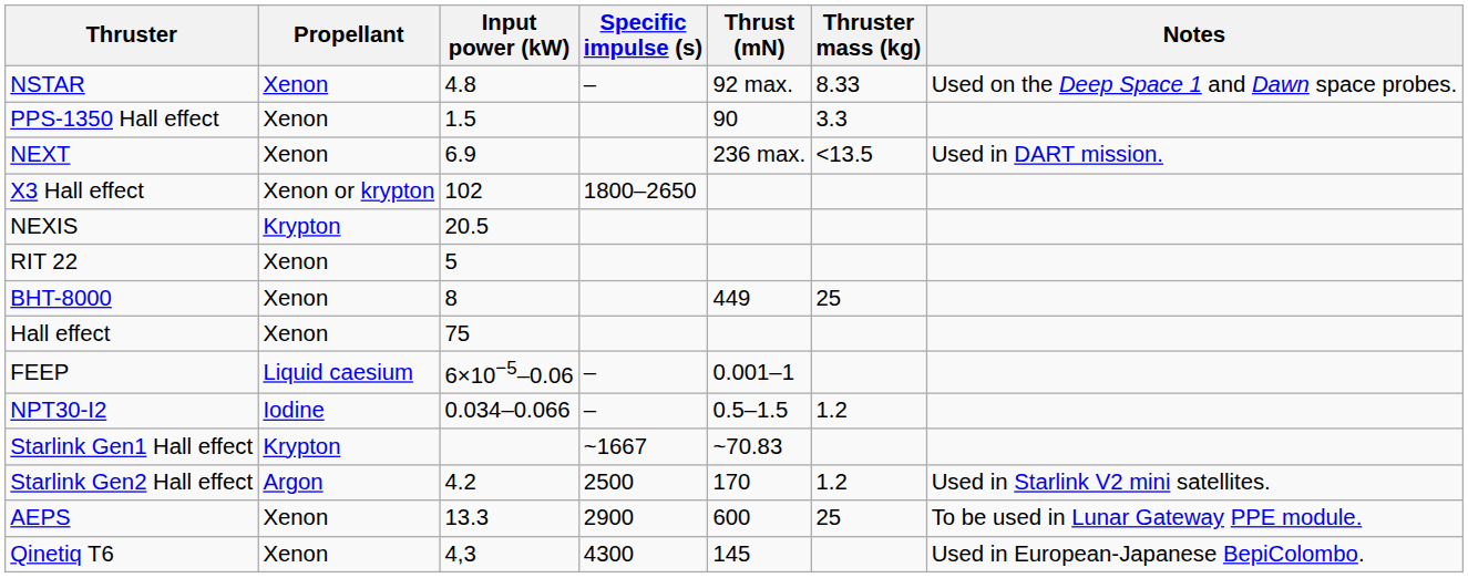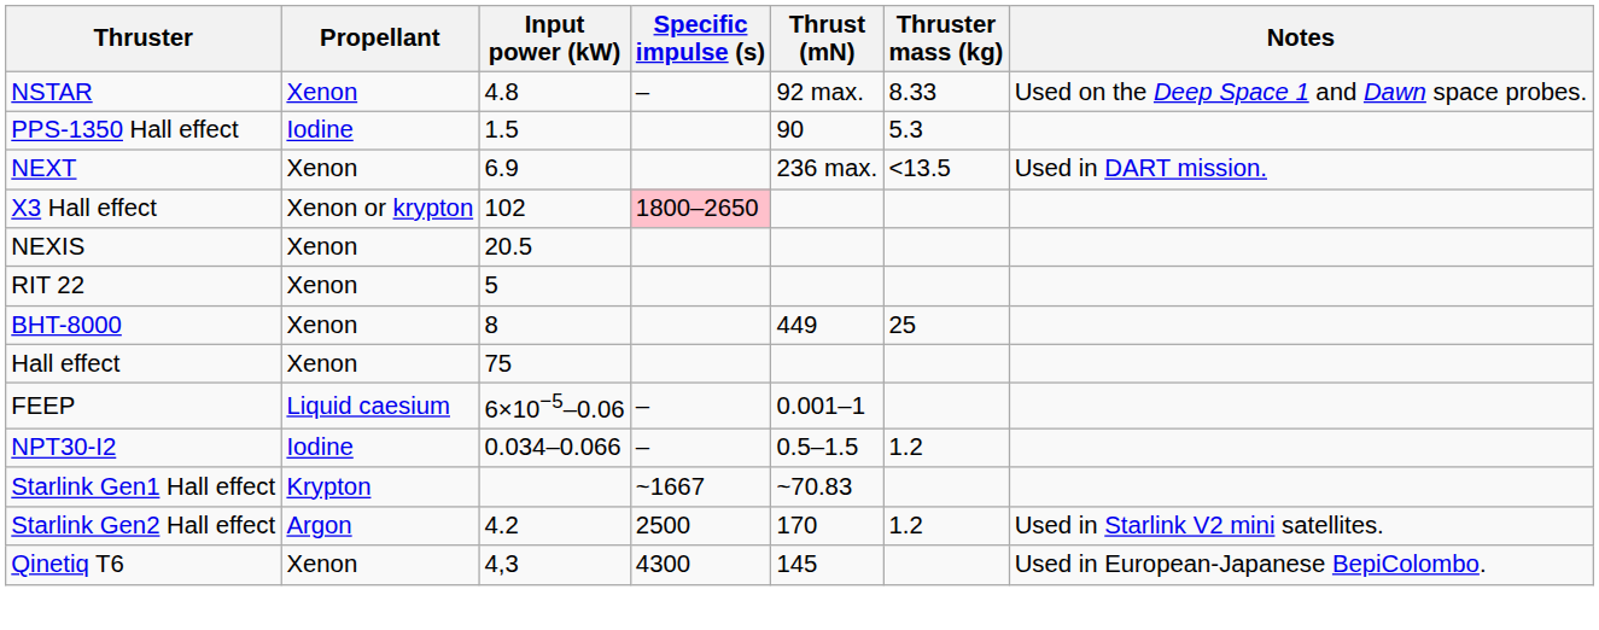 <table class="wikitable sortable">
 <tr>
 <th>Thruster</th>
 <th>Propellant</th>
 <th data-sort-type=number>Input <br>power (kW)</th>
 <th><a href='#'>Specific <br>impulse</a> (s)</th>
 <th>Thrust <br>(mN)</th>
 <th>Thruster <br>mass (kg)</th>
 <th>Notes</th>
 </tr>
 <tr>
 <td><a href='#'>NSTAR</a></td>
 <td><a href='#'>Xenon</a></td>
 <td>4.8</td>
 <td>–</td>
 <td>92 max.</td>
 <td>8.33 </td>
 <td>Used on the <em><a href='#'>Deep Space 1</a></em> and <em><a href='#'>Dawn</a></em> space probes.</td>
 </tr>
 <tr>
 <td><a href='#'>PPS-1350</a> Hall effect</td>
-<td>Xenon</td>
+<td><a href='#'>Iodine</a></td>
 <td>1.5</td>
 <td></td>
 <td>90</td>
-<td>3.3</td>
+<td>5.3</td>
 <td></td>
 </tr>
 <tr>
 <td><a href='#'>NEXT</a></td>
 <td>Xenon</td>
 <td>6.9</td>
 <td></td>
 <td>236 max.</td>
 <td><13.5 </td>
 <td>Used in <a href='#'>DART mission.</a></td>
 </tr>
 <tr>
 <td><a href='#'>X3</a> Hall effect</td>
 <td>Xenon or <a href='#'>krypton</a></td>
 <td>102</td>
-<td>1800–2650</td>
+<td style="background: pink;">1800–2650</td>
 <td></td>
 <td></td>
 <td></td>
 </tr>
 <tr>
 <td>NEXIS</td>
-<td><a href='#'>Krypton</a></td>
+<td>Xenon</td>
 <td>20.5</td>
 <td></td>
 <td></td>
 <td></td>
 <td></td>
 </tr>
 <tr>
 <td>RIT 22</td>
 <td>Xenon</td>
 <td>5</td>
 <td></td>
 <td></td>
 <td></td>
 <td></td>
 </tr>
 <tr>
 <td><a href='#'>BHT-8000</a></td>
 <td>Xenon</td>
 <td>8</td>
 <td></td>
 <td>449</td>
 <td>25</td>
 <td></td>
 </tr>
 <tr>
 <td>Hall effect</td>
 <td>Xenon</td>
 <td>75</td>
 <td></td>
 <td></td>
 <td></td>
 <td></td>
 </tr>
 <tr>
 <td>FEEP</td>
 <td><a href='#'>Liquid caesium</a></td>
 <td data-sort-value=0.0006>6×10<sup>−5</sup>–0.06</td>
 <td>–</td>
 <td>0.001–1</td>
 <td></td>
 <td></td>
 </tr>
 <tr>
 <td><a href='#'>NPT30-I2</a></td>
 <td><a href='#'>Iodine</a></td>
 <td data-sort-value=0.055>0.034–0.066 </td>
 <td>–</td>
 <td>0.5–1.5</td>
 <td>1.2  </td>
 <td></td>
 </tr>
 <tr>
 <td><a href='#'>Starlink Gen1</a> Hall effect</td>
 <td><a href='#'>Krypton</a></td>
 <td></td>
 <td>~1667</td>
 <td>~70.83</td>
 <td></td>
 <td></td>
 </tr>
 <tr>
 <td><a href='#'>Starlink Gen2</a> Hall effect</td>
 <td><a href='#'>Argon</a></td>
 <td>4.2</td>
 <td>2500</td>
 <td>170</td>
 <td>1.2</td>
 <td>Used in <a href='#'>Starlink V2 mini</a> satellites.</td>
 </tr>
 <tr>
-<td><a href='#'>AEPS</a></td>
-<td>Xenon</td>
-<td>13.3</td>
-<td>2900</td>
-<td>600</td>
-<td>25</td>
-<td>To be used in <a href='#'>Lunar Gateway</a> <a href='#'>PPE module.</a></td>
-</tr>
-<tr>
 <td><a href='#'>Qinetiq</a> T6</td>
 <td>Xenon</td>
 <td>4,3</td>
 <td>4300</td>
 <td>145</td>
 <td></td>
 <td>Used in European-Japanese <a href='#'>BepiColombo</a>.</td>
 </tr>
 </table>
